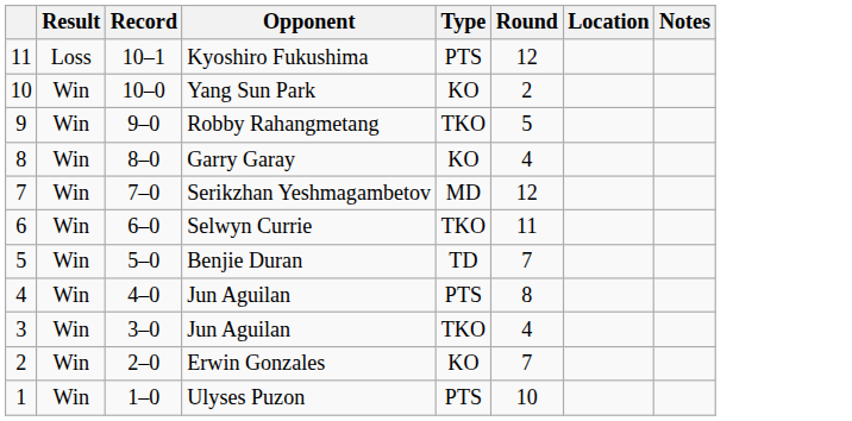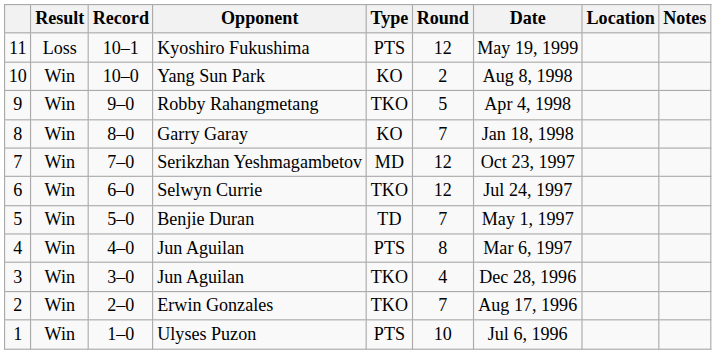 <table class="wikitable" style="text-align:center">
 <tr>
 <th></th>
 <th>Result</th>
 <th>Record</th>
 <th>Opponent</th>
 <th>Type</th>
 <th>Round</th>
+<th>Date</th>
 <th>Location</th>
 <th>Notes</th>
 </tr>
 <tr>
 <td>11</td>
 <td>Loss</td>
 <td>10–1</td>
 <td style="text-align:left;">Kyoshiro Fukushima</td>
 <td>PTS</td>
 <td>12</td>
+<td>May 19, 1999</td>
 <td style="text-align:left;"></td>
 <td></td>
 </tr>
 <tr>
 <td>10</td>
 <td>Win</td>
 <td>10–0</td>
 <td style="text-align:left;">Yang Sun Park</td>
 <td>KO</td>
 <td>2</td>
+<td>Aug 8, 1998</td>
 <td style="text-align:left;"></td>
 <td style="text-align:left;"></td>
 </tr>
 <tr>
 <td>9</td>
 <td>Win</td>
 <td>9–0</td>
 <td style="text-align:left;">Robby Rahangmetang</td>
 <td>TKO</td>
 <td>5</td>
+<td>Apr 4, 1998</td>
 <td style="text-align:left;"></td>
 <td style="text-align:left;"></td>
 </tr>
 <tr>
 <td>8</td>
 <td>Win</td>
 <td>8–0</td>
 <td style="text-align:left;">Garry Garay</td>
 <td>KO</td>
-<td>4</td>
+<td>7</td>
+<td>Jan 18, 1998</td>
 <td style="text-align:left;"></td>
 <td style="text-align:left;"></td>
 </tr>
 <tr>
 <td>7</td>
 <td>Win</td>
 <td>7–0</td>
 <td style="text-align:left;">Serikzhan Yeshmagambetov</td>
 <td>MD</td>
 <td>12</td>
+<td>Oct 23, 1997</td>
 <td style="text-align:left;"></td>
 <td style="text-align:left;"></td>
 </tr>
 <tr>
 <td>6</td>
 <td>Win</td>
 <td>6–0</td>
 <td style="text-align:left;">Selwyn Currie</td>
 <td>TKO</td>
-<td>11</td>
+<td>12</td>
+<td>Jul 24, 1997</td>
 <td style="text-align:left;"></td>
 <td style="text-align:left;"></td>
 </tr>
 <tr>
 <td>5</td>
 <td>Win</td>
 <td>5–0</td>
 <td style="text-align:left;">Benjie Duran</td>
 <td>TD</td>
 <td>7</td>
+<td>May 1, 1997</td>
 <td style="text-align:left;"></td>
 <td></td>
 </tr>
 <tr>
 <td>4</td>
 <td>Win</td>
 <td>4–0</td>
 <td style="text-align:left;">Jun Aguilan</td>
 <td>PTS</td>
 <td>8</td>
+<td>Mar 6, 1997</td>
 <td style="text-align:left;"></td>
 <td style="text-align:left;"></td>
 </tr>
 <tr>
 <td>3</td>
 <td>Win</td>
 <td>3–0</td>
 <td style="text-align:left;">Jun Aguilan</td>
 <td>TKO</td>
 <td>4</td>
+<td>Dec 28, 1996</td>
 <td style="text-align:left;"></td>
 <td></td>
 </tr>
 <tr>
 <td>2</td>
 <td>Win</td>
 <td>2–0</td>
 <td style="text-align:left;">Erwin Gonzales</td>
-<td>KO</td>
+<td>TKO</td>
 <td>7</td>
+<td>Aug 17, 1996</td>
 <td style="text-align:left;"></td>
 <td></td>
 </tr>
 <tr>
 <td>1</td>
 <td>Win</td>
 <td>1–0</td>
 <td style="text-align:left;">Ulyses Puzon</td>
 <td>PTS</td>
 <td>10</td>
+<td>Jul 6, 1996</td>
 <td style="text-align:left;"></td>
 <td></td>
 </tr>
 </table>
